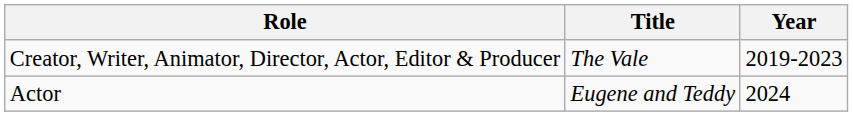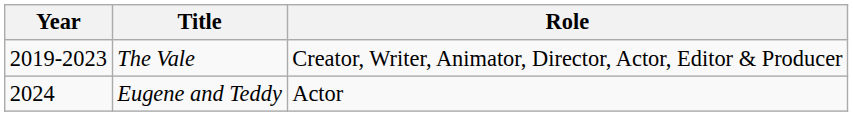 <table class="wikitable">
 <tr>
+<th>Year</th>
+<th>Title</th>
 <th>Role</th>
-<th>Title</th>
-<th>Year</th>
 </tr>
 <tr>
+<td>2019-2023</td>
+<td><em>The Vale</em></td>
 <td>Creator, Writer, Animator, Director, Actor, Editor & Producer</td>
-<td><em>The Vale</em></td>
-<td>2019-2023</td>
 </tr>
 <tr>
+<td>2024</td>
+<td><em>Eugene and Teddy</em></td>
 <td>Actor</td>
-<td><em>Eugene and Teddy</em></td>
-<td>2024</td>
 </tr>
 </table>
